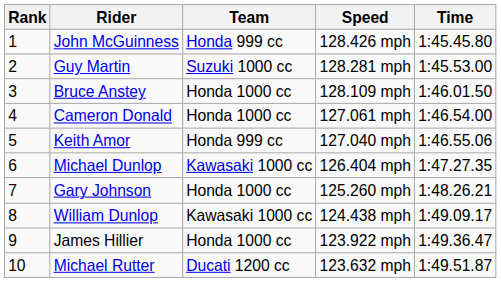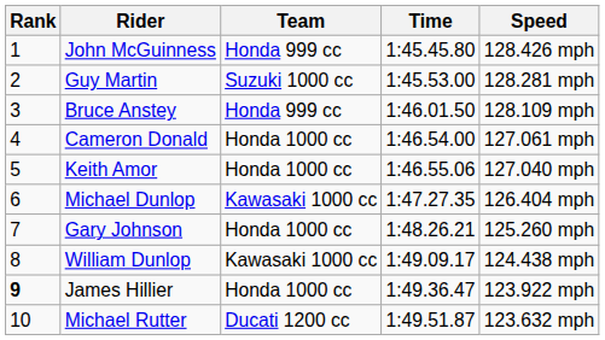 <table class="wikitable" style="font-size: 95%;">
 <tr style="background:#efefef;">
 <th>Rank</th>
 <th>Rider</th>
 <th>Team</th>
+<th>Time</th>
 <th>Speed</th>
-<th>Time</th>
 </tr>
 <tr>
 <td>1</td>
 <td> <a href='#'>John McGuinness</a></td>
 <td><a href='#'>Honda</a> 999 cc</td>
+<td>1:45.45.80</td>
 <td>128.426 mph</td>
-<td>1:45.45.80</td>
 </tr>
 <tr>
 <td>2</td>
 <td> <a href='#'>Guy Martin</a></td>
 <td><a href='#'>Suzuki</a> 1000 cc</td>
+<td>1:45.53.00</td>
 <td>128.281 mph</td>
-<td>1:45.53.00</td>
 </tr>
 <tr>
 <td>3</td>
 <td> <a href='#'>Bruce Anstey</a></td>
-<td>Honda 1000 cc</td>
+<td><a href='#'>Honda</a> 999 cc</td>
+<td>1:46.01.50</td>
 <td>128.109 mph</td>
-<td>1:46.01.50</td>
 </tr>
 <tr>
 <td>4</td>
 <td> <a href='#'>Cameron Donald</a></td>
 <td>Honda 1000 cc</td>
+<td>1:46.54.00</td>
 <td>127.061 mph</td>
-<td>1:46.54.00</td>
 </tr>
 <tr>
 <td>5</td>
 <td> <a href='#'>Keith Amor</a></td>
-<td>Honda 999 cc</td>
+<td>Honda 1000 cc</td>
+<td>1:46.55.06</td>
 <td>127.040 mph</td>
-<td>1:46.55.06</td>
 </tr>
 <tr>
 <td>6</td>
 <td> <a href='#'>Michael Dunlop</a></td>
 <td><a href='#'>Kawasaki</a> 1000 cc</td>
+<td>1:47.27.35</td>
 <td>126.404 mph</td>
-<td>1:47.27.35</td>
 </tr>
 <tr>
 <td>7</td>
 <td> <a href='#'>Gary Johnson</a></td>
 <td>Honda 1000 cc</td>
+<td>1:48.26.21</td>
 <td>125.260 mph</td>
-<td>1:48.26.21</td>
 </tr>
 <tr>
 <td>8</td>
 <td> <a href='#'>William Dunlop</a></td>
 <td>Kawasaki 1000 cc</td>
+<td>1:49.09.17</td>
 <td>124.438 mph</td>
-<td>1:49.09.17</td>
 </tr>
 <tr>
-<td>9</td>
+<td><strong>9</strong></td>
 <td> James Hillier</td>
 <td>Honda 1000 cc</td>
+<td>1:49.36.47</td>
 <td>123.922 mph</td>
-<td>1:49.36.47</td>
 </tr>
 <tr>
 <td>10</td>
 <td> <a href='#'>Michael Rutter</a></td>
 <td><a href='#'>Ducati</a> 1200 cc</td>
+<td>1:49.51.87</td>
 <td>123.632 mph</td>
-<td>1:49.51.87</td>
 </tr>
 </table>
